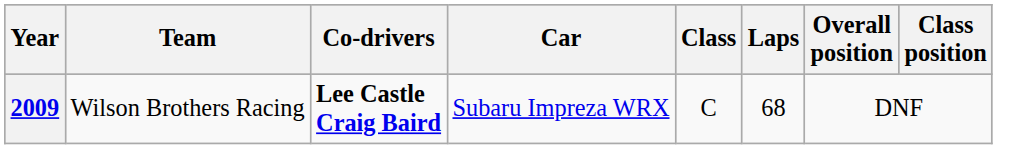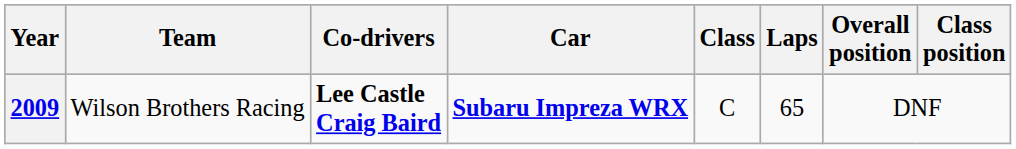 <table class="wikitable" style="font-size:90%">
 <tr>
 <th>Year</th>
 <th>Team</th>
 <th>Co-drivers</th>
 <th>Car</th>
 <th>Class</th>
 <th>Laps</th>
 <th>Overall<br>position</th>
 <th>Class<br>position</th>
 </tr>
 <tr align="center">
 <th><a href='#'>2009</a></th>
 <td align="left" nowrap> Wilson Brothers Racing</td>
 <td align="left" nowrap><strong> Lee Castle<br> <a href='#'>Craig Baird</a></strong></td>
-<td align="left" nowrap><a href='#'>Subaru Impreza WRX</a></td>
+<td align="left" nowrap><strong><a href='#'>Subaru Impreza WRX</a></strong></td>
 <td>C</td>
-<td>68</td>
+<td>65</td>
 <td colspan=2>DNF</td>
 </tr>
 </table>
